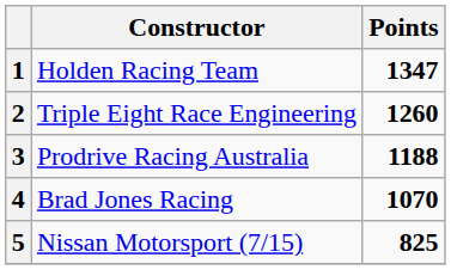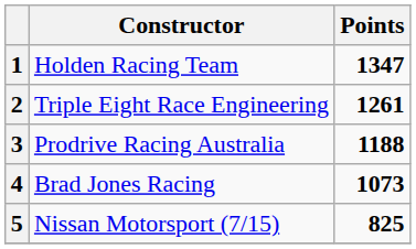 <table class="wikitable" style="font-size: 95%;">
 <tr>
 <th></th>
 <th>Constructor</th>
 <th>Points</th>
 </tr>
 <tr>
 <th>1</th>
 <td><a href='#'>Holden Racing Team</a></td>
 <td align="right"><strong>1347</strong></td>
 </tr>
 <tr>
 <th>2</th>
 <td><a href='#'>Triple Eight Race Engineering</a></td>
-<td align="right"><strong>1260</strong></td>
+<td align="right"><strong>1261</strong></td>
 </tr>
 <tr>
 <th>3</th>
 <td><a href='#'>Prodrive Racing Australia</a></td>
 <td align="right"><strong>1188</strong></td>
 </tr>
 <tr>
 <th>4</th>
 <td><a href='#'>Brad Jones Racing</a></td>
-<td align="right"><strong>1070</strong></td>
+<td align="right"><strong>1073</strong></td>
 </tr>
 <tr>
 <th>5</th>
 <td><a href='#'>Nissan Motorsport (7/15)</a></td>
 <td align="right"><strong>825</strong></td>
 </tr>
 <tr>
 </tr>
 </table>
